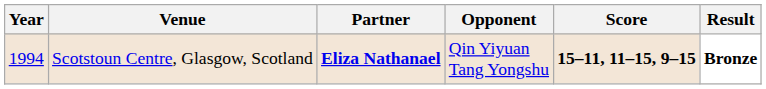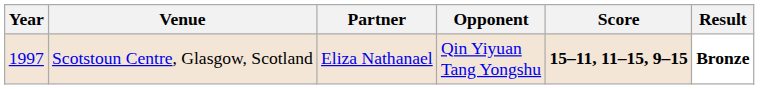 <table class="sortable wikitable" style="font-size: 90%;">
 <tr>
 <th>Year</th>
 <th>Venue</th>
 <th>Partner</th>
 <th>Opponent</th>
 <th>Score</th>
 <th>Result</th>
 </tr>
 <tr style="background:#F3E6D7">
-<td align="center"><a href='#'>1994</a></td>
+<td align="center"><a href='#'>1997</a></td>
 <td align="left"><a href='#'>Scotstoun Centre</a>, Glasgow, Scotland</td>
-<td align="left"><strong> <a href='#'>Eliza Nathanael</a></strong></td>
+<td align="left"> <a href='#'>Eliza Nathanael</a></td>
 <td align="left"> <a href='#'>Qin Yiyuan</a> <br>  <a href='#'>Tang Yongshu</a></td>
 <td align="left"><strong>15–11, 11–15, 9–15</strong></td>
 <td style="text-align:left; background:white"> <strong>Bronze</strong></td>
 </tr>
 </table>
